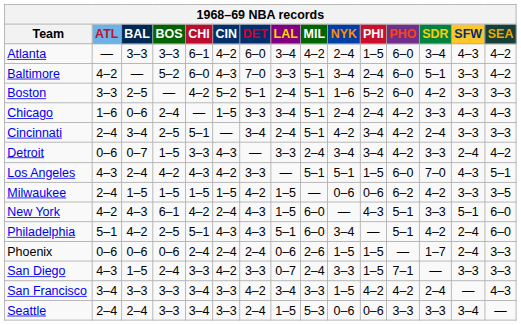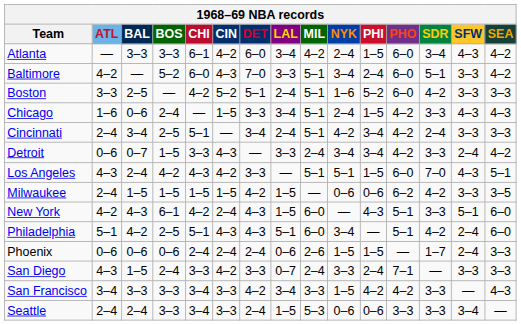 <table class="wikitable" style="font-size:95%; text-align:center;">
 <tr>
 <th colspan=15>1968–69 NBA records</th>
 </tr>
 <tr>
 <th width=100>Team</th>
 <th style="background:#69B3E6;color:#C70F2E;width=35">ATL</th>
 <th style="background:#002854;color:#FFFFFF;width=35">BAL</th>
 <th style="background:#006400;color:#FFFFFF;width=35">BOS</th>
 <th style="background:#BA0C2F;color:#FFFFFF;width=35">CHI</th>
 <th style="background:#012F6B;color:#FFFFFF;width=35">CIN</th>
 <th style="background:#012F6B;color:#D40032;width=35">DET</th>
 <th style="background:#800080;color:#FFD700;width=35">LAL</th>
 <th style="background:#006400;color:#FFFFFF;width=35">MIL</th>
 <th style="background:#003EA4;color:#FF8C00;width=35">NYK</th>
 <th style="background:#C90F2E;color:#FFFFFF;width=35">PHI</th>
 <th style="background:#702F8B;color:#FA4417;width=35">PHO</th>
 <th style="background:#00843D;color:#FFCC00;width=35">SDR</th>
 <th style="background:#FFC62C;color:#012F6B;width=35">SFW</th>
 <th style="background:#173F36;color:#EBAA00;width=35">SEA</th>
 </tr>
 <tr>
 <td style="text-align:left;"><a href='#'>Atlanta</a></td>
 <td>—</td>
 <td>3–3</td>
 <td>3–3</td>
 <td>6–1</td>
 <td>4–2</td>
 <td>6–0</td>
 <td>3–4</td>
 <td>4–2</td>
 <td>2–4</td>
 <td>1–5</td>
 <td>6–0</td>
 <td>3–4</td>
 <td>4–3</td>
 <td>4–2</td>
 </tr>
 <tr>
 <td style="text-align:left;"><a href='#'>Baltimore</a></td>
 <td>4–2</td>
 <td>—</td>
 <td>5–2</td>
 <td>6–0</td>
 <td>4–3</td>
 <td>7–0</td>
 <td>3–3</td>
 <td>5–1</td>
 <td>3–4</td>
 <td>2–4</td>
 <td>6–0</td>
 <td>5–1</td>
 <td>3–3</td>
 <td>4–2</td>
 </tr>
 <tr>
 <td style="text-align:left;"><a href='#'>Boston</a></td>
 <td>3–3</td>
 <td>2–5</td>
 <td>—</td>
 <td>4–2</td>
 <td>5–2</td>
 <td>5–1</td>
 <td>2–4</td>
 <td>5–1</td>
 <td>1–6</td>
 <td>5–2</td>
 <td>6–0</td>
 <td>4–2</td>
 <td>3–3</td>
 <td>3–3</td>
 </tr>
 <tr>
 <td style="text-align:left;"><a href='#'>Chicago</a></td>
 <td>1–6</td>
 <td>0–6</td>
 <td>2–4</td>
 <td>—</td>
 <td>1–5</td>
 <td>3–3</td>
 <td>3–4</td>
 <td>5–1</td>
 <td>2–4</td>
-<td>2–4</td>
+<td>1–5</td>
 <td>4–2</td>
 <td>3–3</td>
 <td>4–3</td>
 <td>4–3</td>
 </tr>
 <tr>
 <td style="text-align:left;"><a href='#'>Cincinnati</a></td>
 <td>2–4</td>
 <td>3–4</td>
 <td>2–5</td>
 <td>5–1</td>
 <td>—</td>
 <td>3–4</td>
 <td>2–4</td>
 <td>5–1</td>
 <td>4–2</td>
 <td>3–4</td>
 <td>4–2</td>
 <td>2–4</td>
 <td>3–3</td>
 <td>3–3</td>
 </tr>
 <tr>
 <td style="text-align:left;"><a href='#'>Detroit</a></td>
 <td>0–6</td>
 <td>0–7</td>
 <td>1–5</td>
 <td>3–3</td>
 <td>4–3</td>
 <td>—</td>
 <td>3–3</td>
 <td>2–4</td>
 <td>3–4</td>
 <td>3–4</td>
 <td>4–2</td>
 <td>3–3</td>
 <td>2–4</td>
 <td>4–2</td>
 </tr>
 <tr>
 <td style="text-align:left;"><a href='#'>Los Angeles</a></td>
 <td>4–3</td>
 <td>2–4</td>
 <td>4–2</td>
 <td>4–3</td>
 <td>4–2</td>
 <td>3–3</td>
 <td>—</td>
 <td>5–1</td>
 <td>5–1</td>
 <td>1–5</td>
 <td>6–0</td>
 <td>7–0</td>
 <td>4–3</td>
 <td>5–1</td>
 </tr>
 <tr>
 <td style="text-align:left;"><a href='#'>Milwaukee</a></td>
 <td>2–4</td>
 <td>1–5</td>
 <td>1–5</td>
 <td>1–5</td>
 <td>1–5</td>
 <td>4–2</td>
 <td>1–5</td>
 <td>—</td>
 <td>0–6</td>
 <td>0–6</td>
 <td>6–2</td>
 <td>4–2</td>
 <td>3–3</td>
 <td>3–5</td>
 </tr>
 <tr>
 <td style="text-align:left;"><a href='#'>New York</a></td>
 <td>4–2</td>
 <td>4–3</td>
 <td>6–1</td>
 <td>4–2</td>
 <td>2–4</td>
 <td>4–3</td>
 <td>1–5</td>
 <td>6–0</td>
 <td>—</td>
 <td>4–3</td>
 <td>5–1</td>
 <td>3–3</td>
 <td>5–1</td>
 <td>6–0</td>
 </tr>
 <tr>
 <td style="text-align:left;"><a href='#'>Philadelphia</a></td>
 <td>5–1</td>
 <td>4–2</td>
 <td>2–5</td>
 <td>5–1</td>
 <td>4–3</td>
 <td>4–3</td>
 <td>5–1</td>
 <td>6–0</td>
 <td>3–4</td>
 <td>—</td>
 <td>5–1</td>
 <td>4–2</td>
 <td>2–4</td>
 <td>6–0</td>
 </tr>
 <tr>
 <td style="text-align:left;">Phoenix</td>
 <td>0–6</td>
 <td>0–6</td>
 <td>0–6</td>
 <td>2–4</td>
 <td>2–4</td>
 <td>2–4</td>
 <td>0–6</td>
 <td>2–6</td>
 <td>1–5</td>
 <td>1–5</td>
 <td>—</td>
 <td>1–7</td>
 <td>2–4</td>
 <td>3–3</td>
 </tr>
 <tr>
 <td style="text-align:left;"><a href='#'>San Diego</a></td>
 <td>4–3</td>
 <td>1–5</td>
 <td>2–4</td>
 <td>3–3</td>
 <td>4–2</td>
 <td>3–3</td>
 <td>0–7</td>
 <td>2–4</td>
 <td>3–3</td>
-<td>1–5</td>
+<td>2–4</td>
 <td>7–1</td>
 <td>—</td>
 <td>3–3</td>
 <td>3–3</td>
 </tr>
 <tr>
 <td style="text-align:left;"><a href='#'>San Francisco</a></td>
 <td>3–4</td>
 <td>3–3</td>
 <td>3–3</td>
 <td>3–4</td>
 <td>3–3</td>
 <td>4–2</td>
 <td>3–4</td>
 <td>3–3</td>
 <td>1–5</td>
 <td>4–2</td>
 <td>4–2</td>
-<td>2–4</td>
+<td>3–3</td>
 <td>—</td>
 <td>4–3</td>
 </tr>
 <tr>
 <td style="text-align:left;"><a href='#'>Seattle</a></td>
 <td>2–4</td>
 <td>2–4</td>
 <td>3–3</td>
 <td>3–4</td>
 <td>3–3</td>
 <td>2–4</td>
 <td>1–5</td>
 <td>5–3</td>
 <td>0–6</td>
 <td>0–6</td>
 <td>3–3</td>
 <td>3–3</td>
 <td>3–4</td>
 <td>—</td>
 </tr>
 </table>
